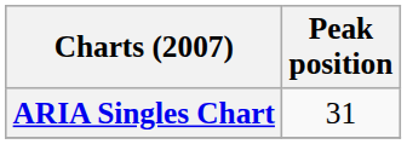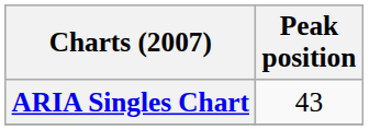 <table class="wikitable plainrowheaders sortable" style="text-align:center;">
 <tr>
 <th scope="col">Charts (2007)</th>
 <th scope="col">Peak<br>position</th>
 </tr>
 <tr>
 <th scope="row"><a href='#'>ARIA Singles Chart</a></th>
-<td>31</td>
+<td>43</td>
 </tr>
 <tr>
 </tr>
 </table>
